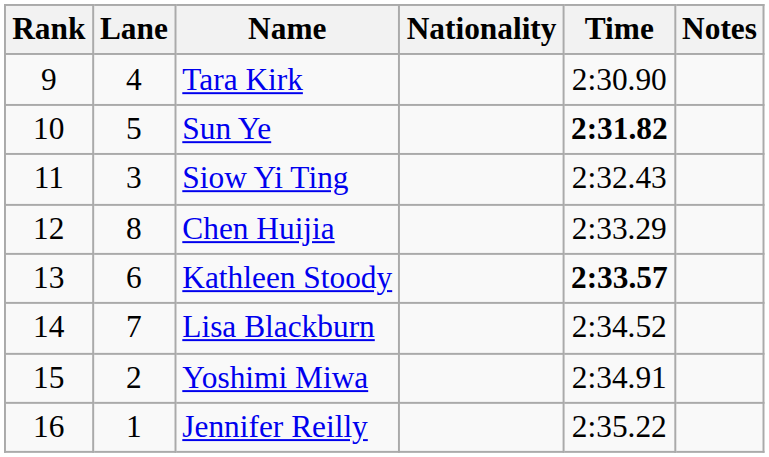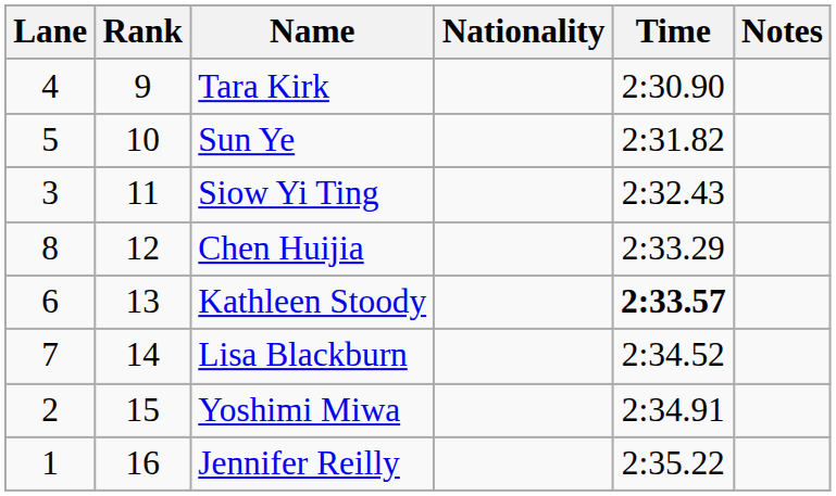 <table class="wikitable sortable" style="text-align:center">
 <tr>
+<th>Lane</th>
 <th>Rank</th>
-<th>Lane</th>
 <th>Name</th>
 <th>Nationality</th>
 <th>Time</th>
 <th>Notes</th>
 </tr>
 <tr>
+<td>4</td>
 <td>9</td>
-<td>4</td>
 <td align=left><a href='#'>Tara Kirk</a></td>
 <td align=left></td>
 <td>2:30.90</td>
 <td></td>
 </tr>
 <tr>
+<td>5</td>
 <td>10</td>
-<td>5</td>
 <td align=left><a href='#'>Sun Ye</a></td>
 <td align=left></td>
-<td><strong>2:31.82</strong></td>
+<td>2:31.82</td>
 <td></td>
 </tr>
 <tr>
+<td>3</td>
 <td>11</td>
-<td>3</td>
 <td align=left><a href='#'>Siow Yi Ting</a></td>
 <td align=left></td>
 <td>2:32.43</td>
 <td></td>
 </tr>
 <tr>
+<td>8</td>
 <td>12</td>
-<td>8</td>
 <td align=left><a href='#'>Chen Huijia</a></td>
 <td align=left></td>
 <td>2:33.29</td>
 <td></td>
 </tr>
 <tr>
+<td>6</td>
 <td>13</td>
-<td>6</td>
 <td align=left><a href='#'>Kathleen Stoody</a></td>
 <td align=left></td>
 <td><strong>2:33.57</strong></td>
 <td></td>
 </tr>
 <tr>
+<td>7</td>
 <td>14</td>
-<td>7</td>
 <td align=left><a href='#'>Lisa Blackburn</a></td>
 <td align=left></td>
 <td>2:34.52</td>
 <td></td>
 </tr>
 <tr>
+<td>2</td>
 <td>15</td>
-<td>2</td>
 <td align=left><a href='#'>Yoshimi Miwa</a></td>
 <td align=left></td>
 <td>2:34.91</td>
 <td></td>
 </tr>
 <tr>
+<td>1</td>
 <td>16</td>
-<td>1</td>
 <td align=left><a href='#'>Jennifer Reilly</a></td>
 <td align=left></td>
 <td>2:35.22</td>
 <td></td>
 </tr>
 </table>
